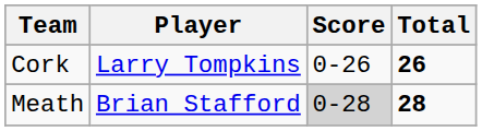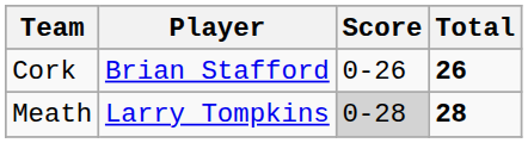 <table class="wikitable">
 <tr>
 <th>Team</th>
 <th>Player</th>
 <th>Score</th>
 <th>Total</th>
 </tr>
 <tr>
 <td>Cork</td>
-<td><a href='#'>Larry Tompkins</a></td>
+<td><a href='#'>Brian Stafford</a></td>
 <td>0-26</td>
 <td><strong>26</strong></td>
 </tr>
 <tr>
 <td>Meath</td>
-<td><a href='#'>Brian Stafford</a></td>
+<td><a href='#'>Larry Tompkins</a></td>
 <td style="background: lightgrey;">0-28</td>
 <td><strong>28</strong></td>
 </tr>
 </table>
